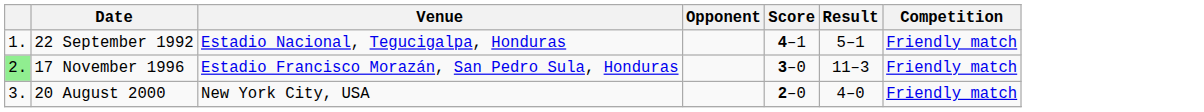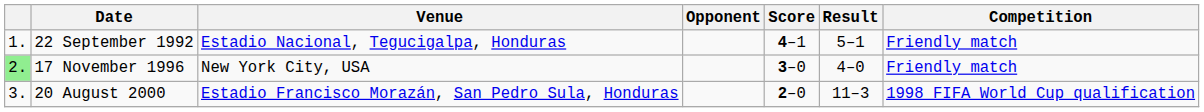 <table class="wikitable">
 <tr>
 <th></th>
 <th>Date</th>
 <th>Venue</th>
 <th>Opponent</th>
 <th>Score</th>
 <th>Result</th>
 <th>Competition</th>
 </tr>
 <tr>
 <td align="center">1.</td>
 <td>22 September 1992</td>
 <td><a href='#'>Estadio Nacional</a>, <a href='#'>Tegucigalpa</a>, <a href='#'>Honduras</a></td>
 <td></td>
 <td align="center"><strong>4</strong>–1</td>
 <td align="center">5–1</td>
 <td><a href='#'>Friendly match</a></td>
 </tr>
 <tr>
 <td align="center" style="background: lightgreen;">2.</td>
 <td>17 November 1996</td>
-<td><a href='#'>Estadio Francisco Morazán</a>, <a href='#'>San Pedro Sula</a>, <a href='#'>Honduras</a></td>
+<td>New York City, USA</td>
 <td></td>
 <td align="center"><strong>3</strong>–0</td>
-<td align="center">11–3</td>
+<td align="center">4–0</td>
 <td><a href='#'>Friendly match</a></td>
 </tr>
 <tr>
 <td align="center">3.</td>
 <td>20 August 2000</td>
-<td>New York City, USA</td>
+<td><a href='#'>Estadio Francisco Morazán</a>, <a href='#'>San Pedro Sula</a>, <a href='#'>Honduras</a></td>
 <td></td>
 <td align="center"><strong>2</strong>–0</td>
-<td align="center">4–0</td>
-<td><a href='#'>Friendly match</a></td>
+<td align="center">11–3</td>
+<td><a href='#'>1998 FIFA World Cup qualification</a></td>
 </tr>
 <tr>
 </tr>
 </table>
